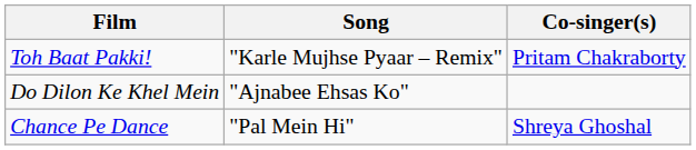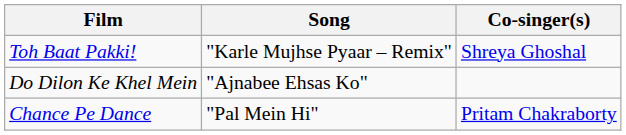 <table class="wikitable plainrowheaders" textcolor:#000;">
 <tr>
 <th scope="col"><strong>Film</strong></th>
 <th scope="col"><strong>Song</strong></th>
 <th scope="col"><strong>Co-singer(s)</strong></th>
 </tr>
 <tr>
 <td><em><a href='#'>Toh Baat Pakki!</a></em></td>
 <td>"Karle Mujhse Pyaar – Remix"</td>
-<td><a href='#'>Pritam Chakraborty</a></td>
+<td><a href='#'>Shreya Ghoshal</a></td>
 </tr>
 <tr>
 <td><em>Do Dilon Ke Khel Mein</em></td>
 <td>"Ajnabee Ehsas Ko"</td>
 <td></td>
 </tr>
 <tr>
 <td><em><a href='#'>Chance Pe Dance</a></em></td>
 <td>"Pal Mein Hi"</td>
-<td><a href='#'>Shreya Ghoshal</a></td>
+<td><a href='#'>Pritam Chakraborty</a></td>
 </tr>
 </table>
